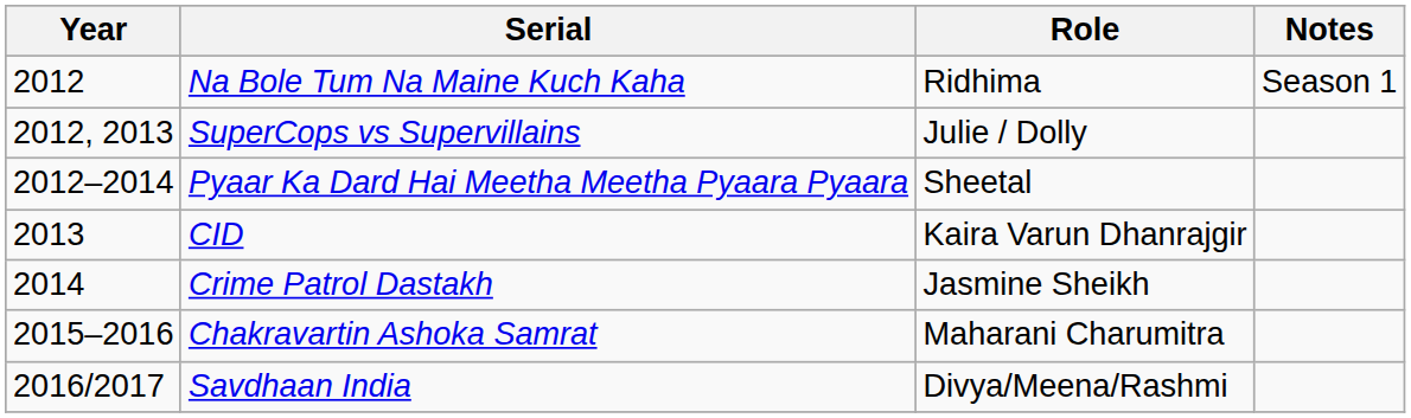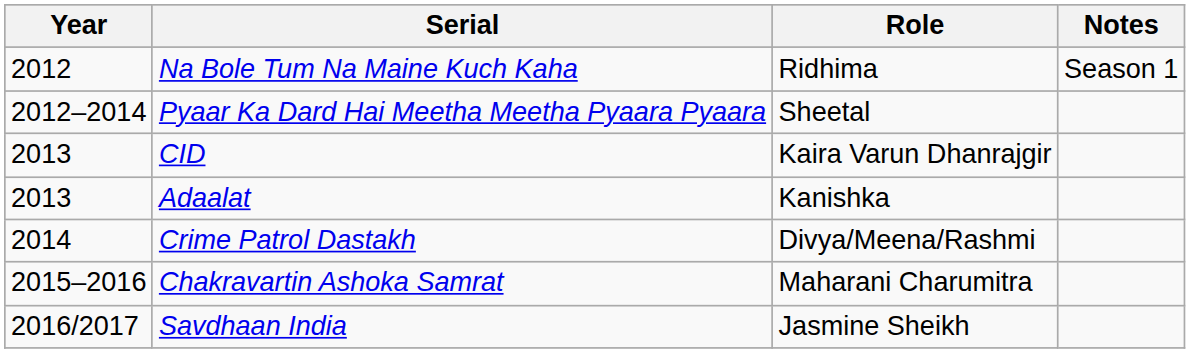 <table class="wikitable sortable">
 <tr>
 <th>Year</th>
 <th>Serial</th>
 <th>Role</th>
 <th>Notes</th>
 </tr>
 <tr>
 <td>2012</td>
 <td><em><a href='#'>Na Bole Tum Na Maine Kuch Kaha</a></em></td>
 <td>Ridhima</td>
 <td>Season 1</td>
 </tr>
 <tr>
-<td>2012, 2013</td>
-<td><em><a href='#'>SuperCops vs Supervillains</a></em></td>
-<td>Julie / Dolly</td>
-<td></td>
-</tr>
-<tr>
 <td>2012–2014</td>
 <td><em><a href='#'>Pyaar Ka Dard Hai Meetha Meetha Pyaara Pyaara</a></em></td>
 <td>Sheetal</td>
 <td></td>
 </tr>
 <tr>
 <td>2013</td>
 <td><em><a href='#'>CID</a></em></td>
 <td>Kaira Varun Dhanrajgir</td>
 <td></td>
 </tr>
 <tr>
+<td>2013</td>
+<td><em><a href='#'>Adaalat</a></em></td>
+<td>Kanishka</td>
+<td></td>
+</tr>
+<tr>
 <td>2014</td>
 <td><em><a href='#'>Crime Patrol Dastakh</a></em></td>
-<td>Jasmine Sheikh</td>
+<td>Divya/Meena/Rashmi</td>
 <td></td>
 </tr>
 <tr>
 <td>2015–2016</td>
 <td><em><a href='#'>Chakravartin Ashoka Samrat</a></em></td>
 <td>Maharani Charumitra</td>
 <td></td>
 </tr>
 <tr>
 <td>2016/2017</td>
 <td><em><a href='#'>Savdhaan India</a></em></td>
-<td>Divya/Meena/Rashmi</td>
+<td>Jasmine Sheikh</td>
 <td></td>
 </tr>
 </table>
